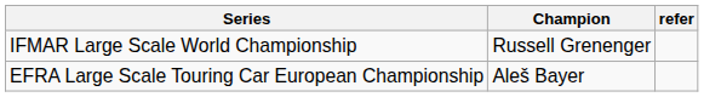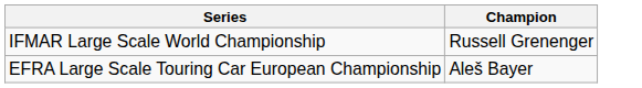 <table class="wikitable">
 <tr style="font-size:10pt;font-weight:bold">
 <th>Series</th>
 <th>Champion</th>
-<th>refer</th>
 </tr>
 <tr>
 <td>IFMAR Large Scale World Championship</td>
 <td> Russell Grenenger</td>
-<td></td>
 </tr>
 <tr>
 <td>EFRA Large Scale Touring Car European Championship</td>
 <td> Aleš Bayer</td>
-<td></td>
 </tr>
 </table>
